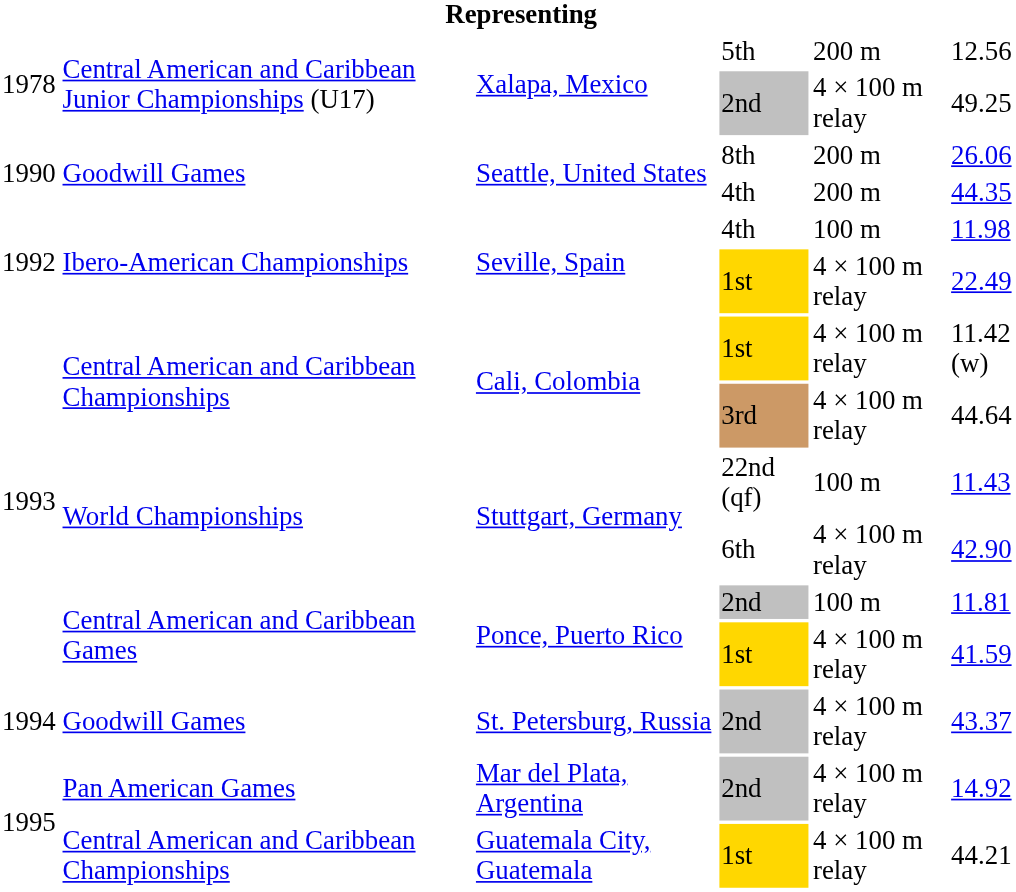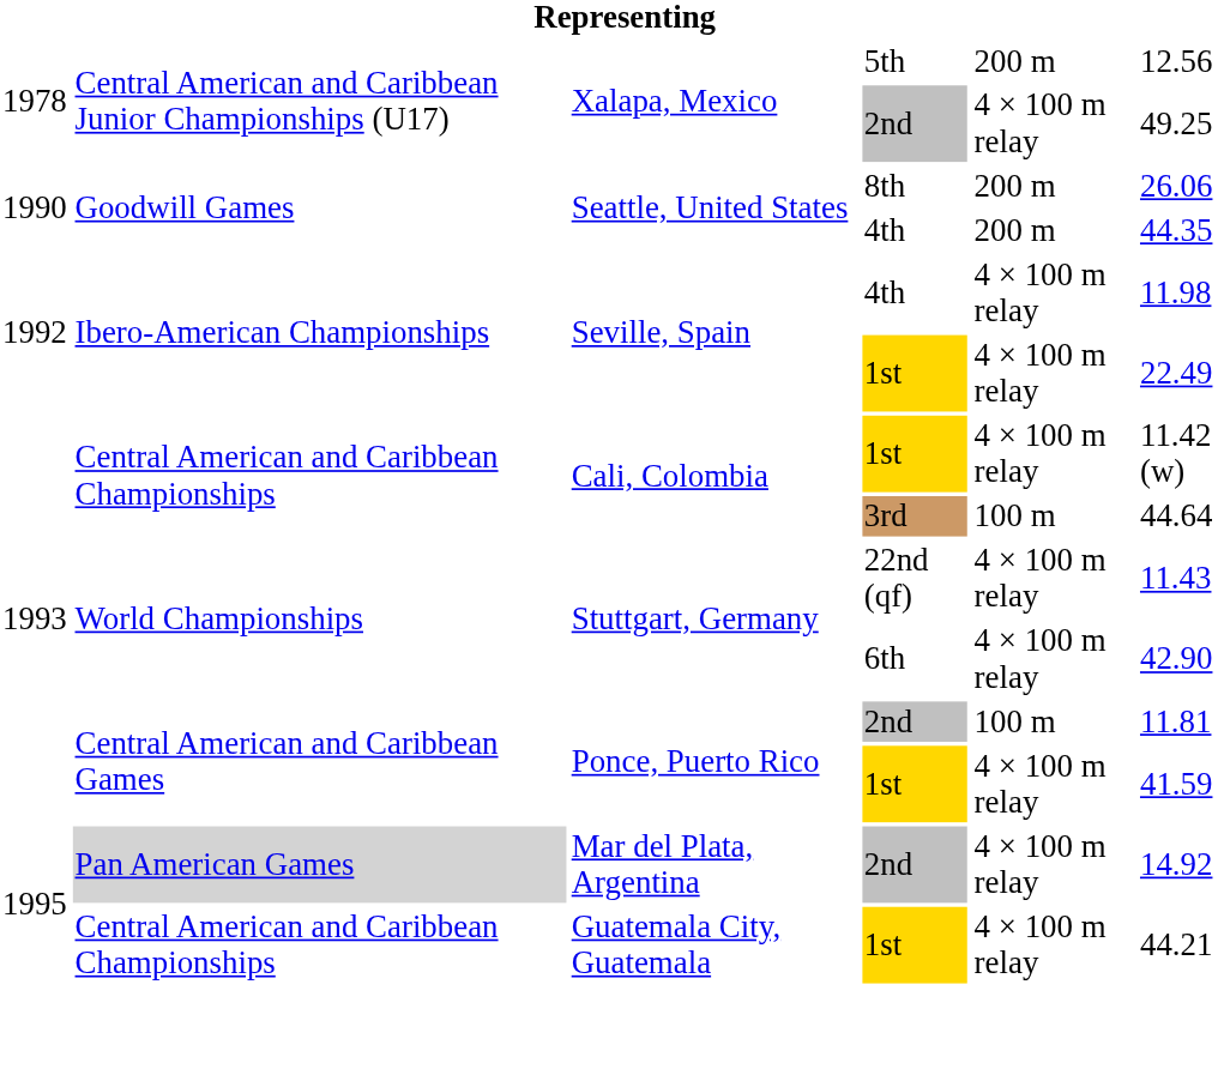 <table>
 <tr>
 <th colspan="6">Representing </th>
 </tr>
 <tr>
 <td rowspan=2>1978</td>
 <td rowspan=2><a href='#'>Central American and Caribbean<br>Junior Championships</a> (U17)</td>
 <td rowspan=2><a href='#'>Xalapa, Mexico</a></td>
 <td>5th</td>
 <td>200 m</td>
 <td>12.56</td>
 </tr>
 <tr>
 <td bgcolor=silver>2nd</td>
 <td>4 × 100 m relay</td>
 <td>49.25</td>
 </tr>
 <tr>
 <td rowspan=2>1990</td>
 <td rowspan=2><a href='#'>Goodwill Games</a></td>
 <td rowspan=2><a href='#'>Seattle, United States</a></td>
 <td>8th</td>
 <td>200 m</td>
 <td><a href='#'>26.06</a></td>
 </tr>
 <tr>
 <td>4th</td>
 <td>200 m</td>
 <td><a href='#'>44.35</a></td>
 </tr>
 <tr>
 <td rowspan=2>1992</td>
 <td rowspan=2><a href='#'>Ibero-American Championships</a></td>
 <td rowspan=2><a href='#'>Seville, Spain</a></td>
 <td>4th</td>
-<td>100 m</td>
+<td>4 × 100 m relay</td>
 <td><a href='#'>11.98</a></td>
 </tr>
 <tr>
 <td bgcolor=gold>1st</td>
 <td>4 × 100 m relay</td>
 <td><a href='#'>22.49</a></td>
 </tr>
 <tr>
 <td rowspan=6>1993</td>
 <td rowspan=2><a href='#'>Central American and Caribbean Championships</a></td>
 <td rowspan=2><a href='#'>Cali, Colombia</a></td>
 <td bgcolor=gold>1st</td>
 <td>4 × 100 m relay</td>
 <td>11.42 (w)</td>
 </tr>
 <tr>
 <td bgcolor=cc9966>3rd</td>
-<td>4 × 100 m relay</td>
+<td>100 m</td>
 <td>44.64</td>
 </tr>
 <tr>
 <td rowspan=2><a href='#'>World Championships</a></td>
 <td rowspan=2><a href='#'>Stuttgart, Germany</a></td>
 <td>22nd (qf)</td>
-<td>100 m</td>
+<td>4 × 100 m relay</td>
 <td><a href='#'>11.43</a></td>
 </tr>
 <tr>
 <td>6th</td>
 <td>4 × 100 m relay</td>
 <td><a href='#'>42.90</a></td>
 </tr>
 <tr>
 <td rowspan=2><a href='#'>Central American and Caribbean Games</a></td>
 <td rowspan=2><a href='#'>Ponce, Puerto Rico</a></td>
 <td bgcolor=silver>2nd</td>
 <td>100 m</td>
 <td><a href='#'>11.81</a></td>
 </tr>
 <tr>
 <td bgcolor=gold>1st</td>
 <td>4 × 100 m relay</td>
 <td><a href='#'>41.59</a></td>
 </tr>
 <tr>
-<td>1994</td>
-<td><a href='#'>Goodwill Games</a></td>
-<td><a href='#'>St. Petersburg, Russia</a></td>
-<td bgcolor=silver>2nd</td>
-<td>4 × 100 m relay</td>
-<td><a href='#'>43.37</a></td>
-</tr>
-<tr>
 <td rowspan=2>1995</td>
-<td><a href='#'>Pan American Games</a></td>
+<td style="background: lightgrey;"><a href='#'>Pan American Games</a></td>
 <td><a href='#'>Mar del Plata, Argentina</a></td>
 <td bgcolor=silver>2nd</td>
 <td>4 × 100 m relay</td>
 <td><a href='#'>14.92</a></td>
 </tr>
 <tr>
 <td><a href='#'>Central American and Caribbean Championships</a></td>
 <td><a href='#'>Guatemala City, Guatemala</a></td>
 <td bgcolor=gold>1st</td>
 <td>4 × 100 m relay</td>
 <td>44.21</td>
 </tr>
 </table>
